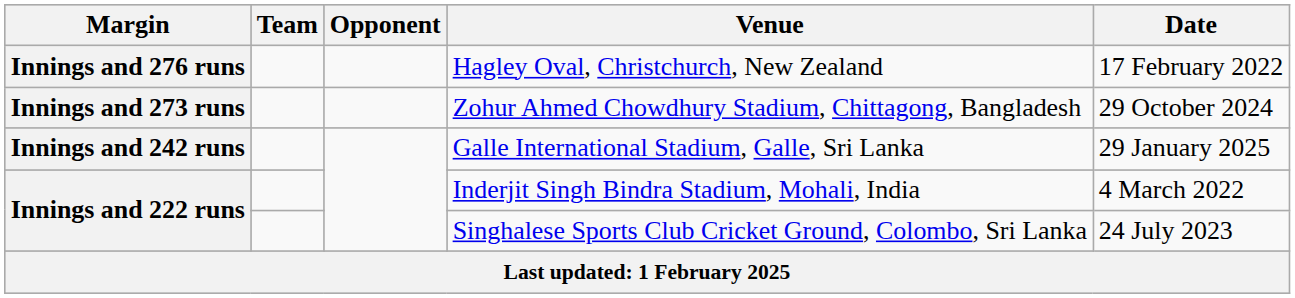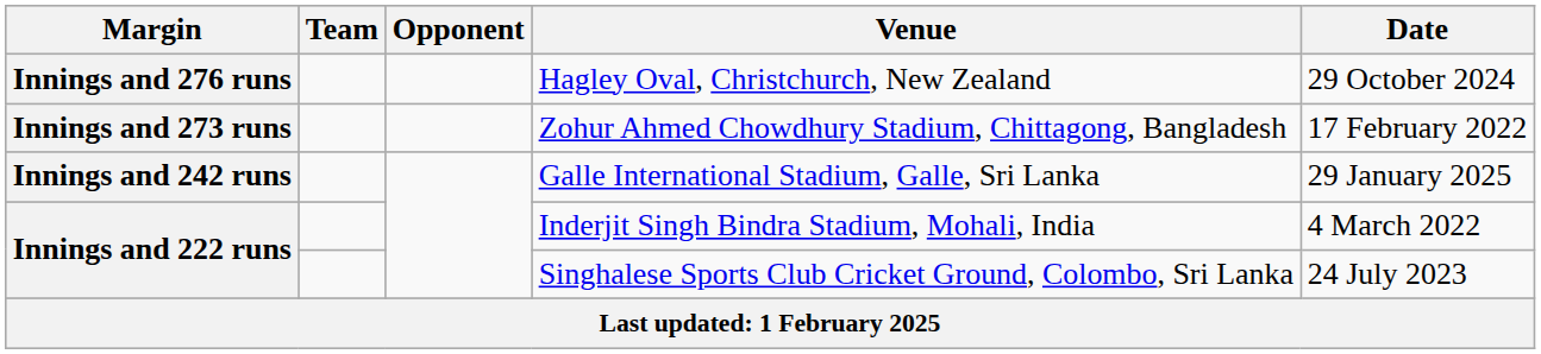 <table class="wikitable sortable">
 <tr>
 <th>Margin</th>
 <th>Team</th>
 <th>Opponent</th>
 <th>Venue</th>
 <th>Date</th>
 </tr>
 <tr>
 <th>Innings and 276 runs</th>
 <td></td>
 <td></td>
 <td><a href='#'>Hagley Oval</a>, <a href='#'>Christchurch</a>, New Zealand</td>
-<td>17 February 2022</td>
+<td>29 October 2024</td>
 </tr>
 <tr>
 <th>Innings and 273 runs</th>
 <td></td>
 <td></td>
 <td><a href='#'>Zohur Ahmed Chowdhury Stadium</a>, <a href='#'>Chittagong</a>, Bangladesh</td>
-<td>29 October 2024</td>
+<td>17 February 2022</td>
 </tr>
 <tr>
 <th>Innings and 242 runs</th>
 <td></td>
 <td rowspan=3></td>
 <td><a href='#'>Galle International Stadium</a>, <a href='#'>Galle</a>, Sri Lanka</td>
 <td>29 January 2025</td>
 </tr>
 <tr>
 <th rowspan=2>Innings and 222 runs</th>
 <td></td>
 <td><a href='#'>Inderjit Singh Bindra Stadium</a>, <a href='#'>Mohali</a>, India</td>
 <td>4 March 2022</td>
 </tr>
 <tr>
 <td></td>
 <td><a href='#'>Singhalese Sports Club Cricket Ground</a>, <a href='#'>Colombo</a>, Sri Lanka</td>
 <td>24 July 2023</td>
 </tr>
 <tr>
 <th colspan="6"><small>Last updated: 1 February 2025</small></th>
 </tr>
 </table>
